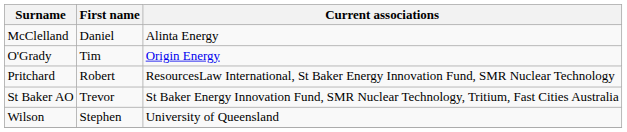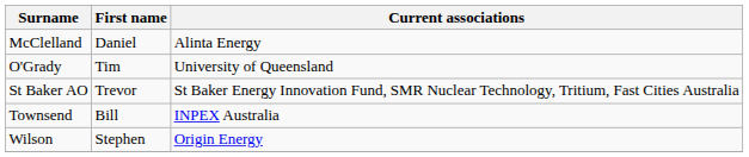 <table class="wikitable">
 <tr>
 <th>Surname</th>
 <th>First name</th>
 <th>Current associations</th>
 </tr>
 <tr>
 <td>McClelland</td>
 <td>Daniel</td>
 <td>Alinta Energy</td>
 </tr>
 <tr>
 <td>O'Grady</td>
 <td>Tim</td>
-<td><a href='#'>Origin Energy</a></td>
-</tr>
-<tr>
-<td>Pritchard</td>
-<td>Robert</td>
-<td>ResourcesLaw International, St Baker Energy Innovation Fund, SMR Nuclear Technology</td>
+<td>University of Queensland</td>
 </tr>
 <tr>
 <td>St Baker AO</td>
 <td>Trevor</td>
 <td>St Baker Energy Innovation Fund, SMR Nuclear Technology, Tritium, Fast Cities Australia</td>
 </tr>
 <tr>
+<td>Townsend</td>
+<td>Bill</td>
+<td><a href='#'>INPEX</a> Australia</td>
+</tr>
+<tr>
 <td>Wilson</td>
 <td>Stephen</td>
-<td>University of Queensland</td>
+<td><a href='#'>Origin Energy</a></td>
 </tr>
 <tr>
 </tr>
 </table>
